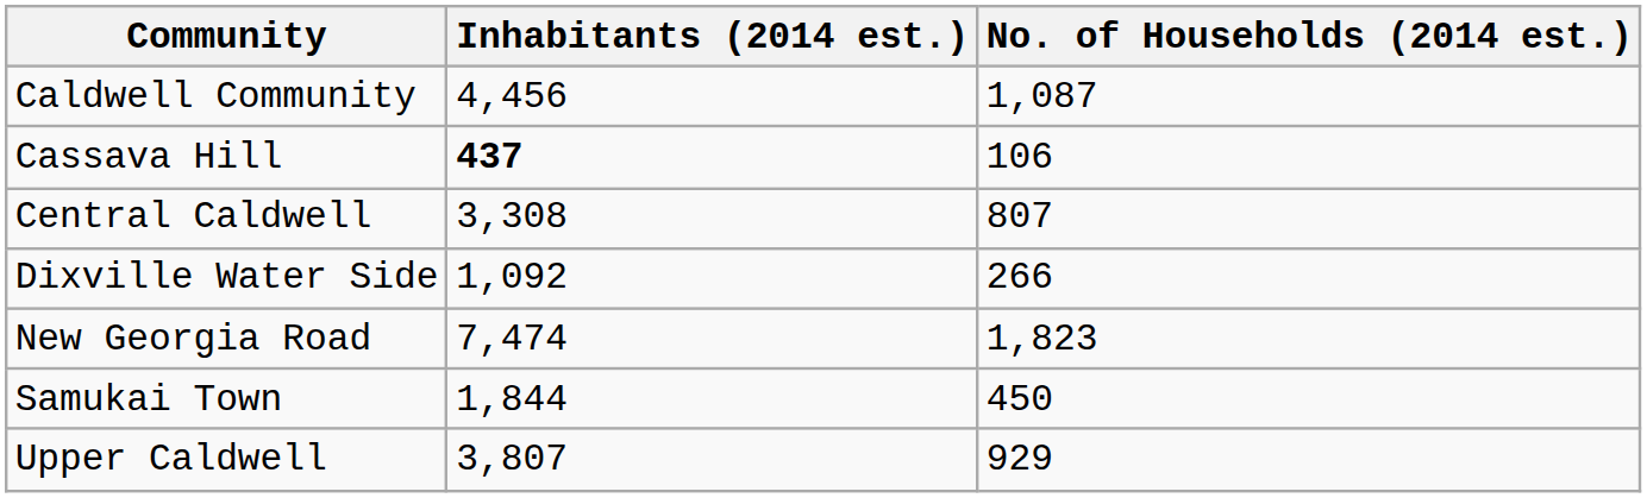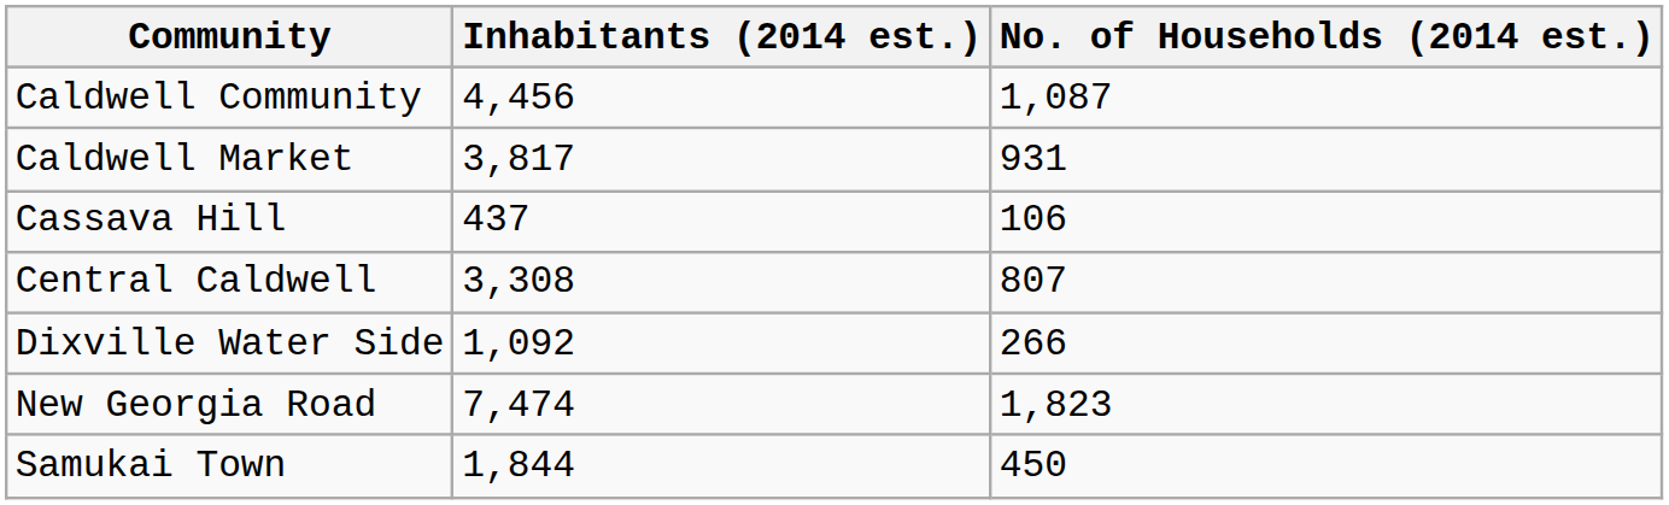 <table class="wikitable">
 <tr>
 <th>Community</th>
 <th>Inhabitants (2014 est.)</th>
 <th>No. of Households (2014 est.)</th>
 </tr>
 <tr>
 <td>Caldwell Community</td>
 <td>4,456</td>
 <td>1,087</td>
 </tr>
 <tr>
+<td>Caldwell Market</td>
+<td>3,817</td>
+<td>931</td>
+</tr>
+<tr>
 <td>Cassava Hill</td>
-<td><strong>437</strong></td>
+<td>437</td>
 <td>106</td>
 </tr>
 <tr>
 <td>Central Caldwell</td>
 <td>3,308</td>
 <td>807</td>
 </tr>
 <tr>
 <td>Dixville Water Side</td>
 <td>1,092</td>
 <td>266</td>
 </tr>
 <tr>
 <td>New Georgia Road</td>
 <td>7,474</td>
 <td>1,823</td>
 </tr>
 <tr>
 <td>Samukai Town</td>
 <td>1,844</td>
 <td>450</td>
 </tr>
-<tr>
-<td>Upper Caldwell</td>
-<td>3,807</td>
-<td>929</td>
-</tr>
 </table>
